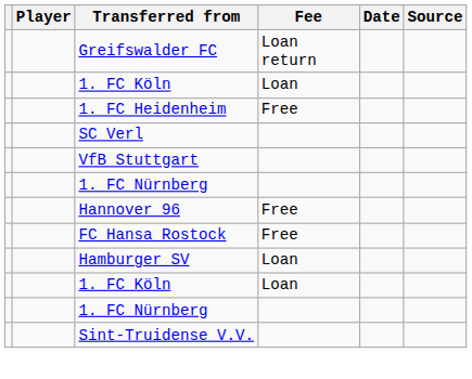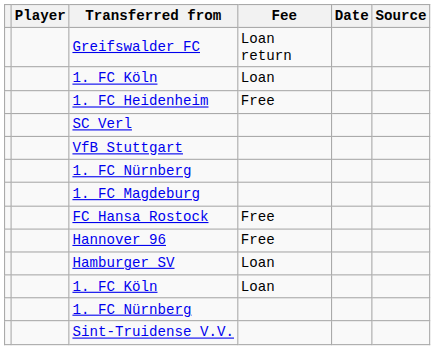 <table class="wikitable plainrowheaders sortable">
 <tr>
 <th></th>
 <th scope="col">Player</th>
 <th>Transferred from</th>
 <th style="width: 80px;">Fee</th>
 <th scope="col">Date</th>
 <th scope="col">Source</th>
 </tr>
 <tr>
 <td align="center"></td>
 <td></td>
 <td><a href='#'>Greifswalder FC</a></td>
 <td>Loan return</td>
 <td></td>
 <td></td>
 </tr>
 <tr>
 <td align="center"></td>
 <td></td>
 <td><a href='#'>1. FC Köln</a></td>
 <td>Loan</td>
 <td></td>
 <td></td>
 </tr>
 <tr>
 <td align="center"></td>
 <td></td>
 <td><a href='#'>1. FC Heidenheim</a></td>
 <td>Free</td>
 <td></td>
 <td></td>
 </tr>
 <tr>
 <td align="center"></td>
 <td></td>
 <td><a href='#'>SC Verl</a></td>
 <td></td>
 <td></td>
 <td></td>
 </tr>
 <tr>
 <td align="center"></td>
 <td></td>
 <td><a href='#'>VfB Stuttgart</a></td>
 <td></td>
 <td></td>
 <td></td>
 </tr>
 <tr>
 <td align="center"></td>
 <td></td>
 <td><a href='#'>1. FC Nürnberg</a></td>
 <td></td>
 <td></td>
 <td></td>
 </tr>
 <tr>
 <td align="center"></td>
 <td></td>
-<td><a href='#'>Hannover 96</a></td>
+<td><a href='#'>1. FC Magdeburg</a></td>
+<td></td>
+<td></td>
+<td></td>
+</tr>
+<tr>
+<td align="center"></td>
+<td></td>
+<td><a href='#'>FC Hansa Rostock</a></td>
 <td>Free</td>
 <td></td>
 <td></td>
 </tr>
 <tr>
 <td align="center"></td>
 <td></td>
-<td><a href='#'>FC Hansa Rostock</a></td>
+<td><a href='#'>Hannover 96</a></td>
 <td>Free</td>
 <td></td>
 <td></td>
 </tr>
 <tr>
 <td align="center"></td>
 <td></td>
 <td><a href='#'>Hamburger SV</a></td>
 <td>Loan</td>
 <td></td>
 <td></td>
 </tr>
 <tr>
 <td align="center"></td>
 <td></td>
 <td><a href='#'>1. FC Köln</a></td>
 <td>Loan</td>
 <td></td>
 <td></td>
 </tr>
 <tr>
 <td align="center"></td>
 <td></td>
 <td><a href='#'>1. FC Nürnberg</a></td>
 <td></td>
 <td></td>
 <td></td>
 </tr>
 <tr>
 <td align="center"></td>
 <td></td>
 <td><a href='#'>Sint-Truidense V.V.</a></td>
 <td></td>
 <td></td>
 <td></td>
 </tr>
 </table>
